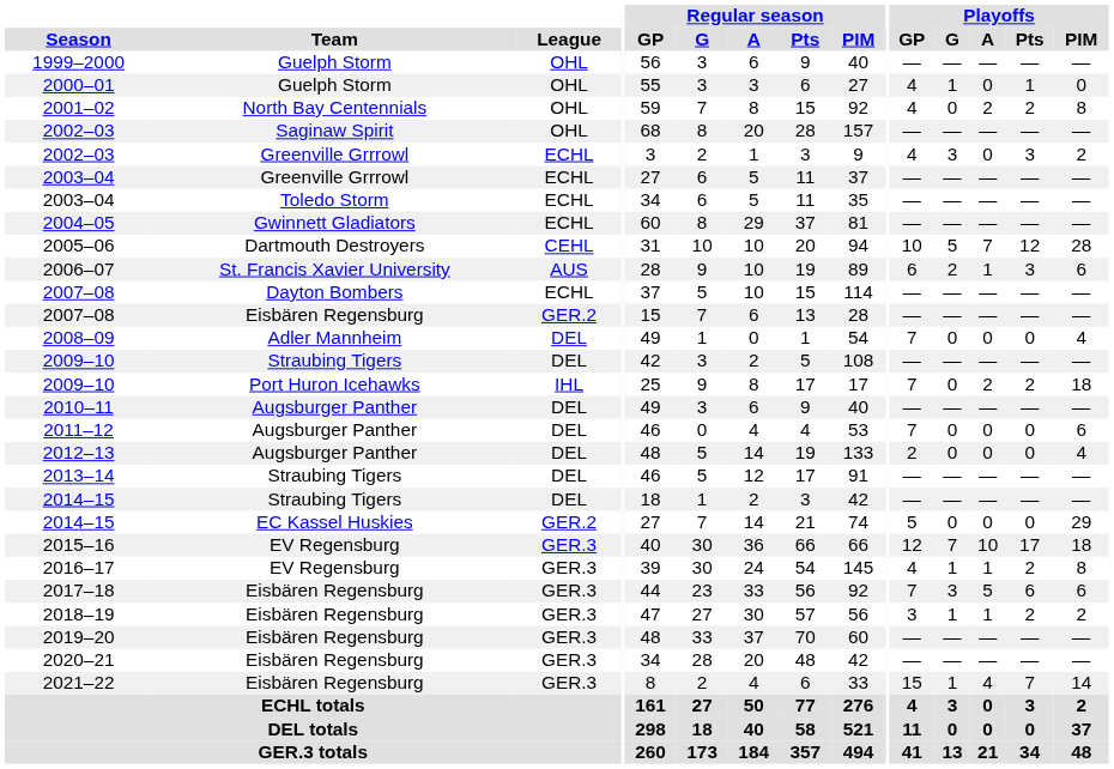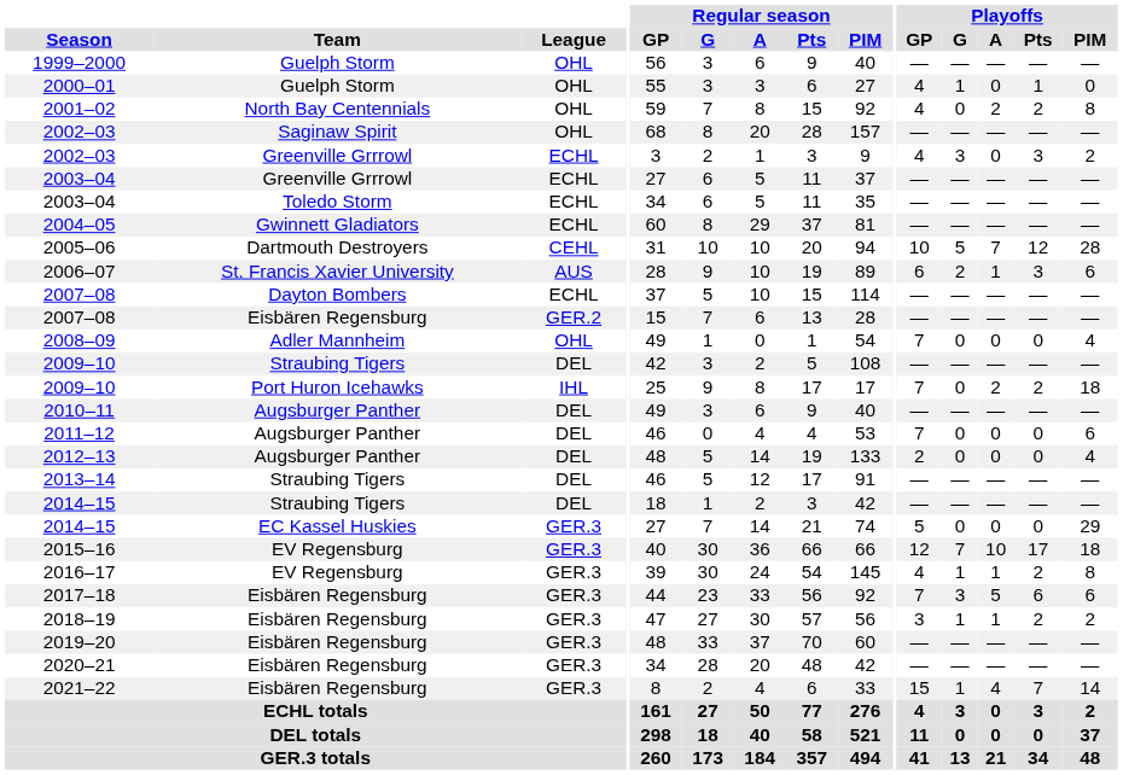 <table border="0" cellpadding="1" cellspacing="0" style="text-align:center; width:60em">
 <tr bgcolor="#e0e0e0">
 <th colspan="3" bgcolor="#ffffff"></th>
 <th rowspan="99" bgcolor="#ffffff"></th>
 <th colspan="5"><a href='#'>Regular season</a></th>
 <th rowspan="99" bgcolor="#ffffff"></th>
 <th colspan="5"><a href='#'>Playoffs</a></th>
 </tr>
 <tr bgcolor="#e0e0e0">
 <th><a href='#'>Season</a></th>
 <th>Team</th>
 <th>League</th>
 <th>GP</th>
 <th><a href='#'>G</a></th>
 <th><a href='#'>A</a></th>
 <th><a href='#'>Pts</a></th>
 <th><a href='#'>PIM</a></th>
 <th>GP</th>
 <th>G</th>
 <th>A</th>
 <th>Pts</th>
 <th>PIM</th>
 </tr>
 <tr>
 <td><a href='#'>1999–2000</a></td>
 <td><a href='#'>Guelph Storm</a></td>
 <td><a href='#'>OHL</a></td>
 <td>56</td>
 <td>3</td>
 <td>6</td>
 <td>9</td>
 <td>40</td>
 <td>—</td>
 <td>—</td>
 <td>—</td>
 <td>—</td>
 <td>—</td>
 </tr>
 <tr bgcolor="#f0f0f0">
 <td><a href='#'>2000–01</a></td>
 <td>Guelph Storm</td>
 <td>OHL</td>
 <td>55</td>
 <td>3</td>
 <td>3</td>
 <td>6</td>
 <td>27</td>
 <td>4</td>
 <td>1</td>
 <td>0</td>
 <td>1</td>
 <td>0</td>
 </tr>
 <tr>
 <td><a href='#'>2001–02</a></td>
 <td><a href='#'>North Bay Centennials</a></td>
 <td>OHL</td>
 <td>59</td>
 <td>7</td>
 <td>8</td>
 <td>15</td>
 <td>92</td>
 <td>4</td>
 <td>0</td>
 <td>2</td>
 <td>2</td>
 <td>8</td>
 </tr>
 <tr bgcolor="#f0f0f0">
 <td><a href='#'>2002–03</a></td>
 <td><a href='#'>Saginaw Spirit</a></td>
 <td>OHL</td>
 <td>68</td>
 <td>8</td>
 <td>20</td>
 <td>28</td>
 <td>157</td>
 <td>—</td>
 <td>—</td>
 <td>—</td>
 <td>—</td>
 <td>—</td>
 </tr>
 <tr>
 <td><a href='#'>2002–03</a></td>
 <td><a href='#'>Greenville Grrrowl</a></td>
 <td><a href='#'>ECHL</a></td>
 <td>3</td>
 <td>2</td>
 <td>1</td>
 <td>3</td>
 <td>9</td>
 <td>4</td>
 <td>3</td>
 <td>0</td>
 <td>3</td>
 <td>2</td>
 </tr>
 <tr bgcolor="#f0f0f0">
 <td><a href='#'>2003–04</a></td>
 <td>Greenville Grrrowl</td>
 <td>ECHL</td>
 <td>27</td>
 <td>6</td>
 <td>5</td>
 <td>11</td>
 <td>37</td>
 <td>—</td>
 <td>—</td>
 <td>—</td>
 <td>—</td>
 <td>—</td>
 </tr>
 <tr>
 <td>2003–04</td>
 <td><a href='#'>Toledo Storm</a></td>
 <td>ECHL</td>
 <td>34</td>
 <td>6</td>
 <td>5</td>
 <td>11</td>
 <td>35</td>
 <td>—</td>
 <td>—</td>
 <td>—</td>
 <td>—</td>
 <td>—</td>
 </tr>
 <tr bgcolor="#f0f0f0">
 <td><a href='#'>2004–05</a></td>
 <td><a href='#'>Gwinnett Gladiators</a></td>
 <td>ECHL</td>
 <td>60</td>
 <td>8</td>
 <td>29</td>
 <td>37</td>
 <td>81</td>
 <td>—</td>
 <td>—</td>
 <td>—</td>
 <td>—</td>
 <td>—</td>
 </tr>
 <tr>
 <td>2005–06</td>
 <td>Dartmouth Destroyers</td>
 <td><a href='#'>CEHL</a></td>
 <td>31</td>
 <td>10</td>
 <td>10</td>
 <td>20</td>
 <td>94</td>
 <td>10</td>
 <td>5</td>
 <td>7</td>
 <td>12</td>
 <td>28</td>
 </tr>
 <tr bgcolor="#f0f0f0">
 <td>2006–07</td>
 <td><a href='#'>St. Francis Xavier University</a></td>
 <td><a href='#'>AUS</a></td>
 <td>28</td>
 <td>9</td>
 <td>10</td>
 <td>19</td>
 <td>89</td>
 <td>6</td>
 <td>2</td>
 <td>1</td>
 <td>3</td>
 <td>6</td>
 </tr>
 <tr>
 <td><a href='#'>2007–08</a></td>
 <td><a href='#'>Dayton Bombers</a></td>
 <td>ECHL</td>
 <td>37</td>
 <td>5</td>
 <td>10</td>
 <td>15</td>
 <td>114</td>
 <td>—</td>
 <td>—</td>
 <td>—</td>
 <td>—</td>
 <td>—</td>
 </tr>
 <tr bgcolor="#f0f0f0">
 <td>2007–08</td>
 <td>Eisbären Regensburg</td>
 <td><a href='#'>GER.2</a></td>
 <td>15</td>
 <td>7</td>
 <td>6</td>
 <td>13</td>
 <td>28</td>
 <td>—</td>
 <td>—</td>
 <td>—</td>
 <td>—</td>
 <td>—</td>
 </tr>
 <tr>
 <td><a href='#'>2008–09</a></td>
 <td><a href='#'>Adler Mannheim</a></td>
-<td><a href='#'>DEL</a></td>
+<td><a href='#'>OHL</a></td>
 <td>49</td>
 <td>1</td>
 <td>0</td>
 <td>1</td>
 <td>54</td>
 <td>7</td>
 <td>0</td>
 <td>0</td>
 <td>0</td>
 <td>4</td>
 </tr>
 <tr bgcolor="#f0f0f0">
 <td><a href='#'>2009–10</a></td>
 <td><a href='#'>Straubing Tigers</a></td>
 <td>DEL</td>
 <td>42</td>
 <td>3</td>
 <td>2</td>
 <td>5</td>
 <td>108</td>
 <td>—</td>
 <td>—</td>
 <td>—</td>
 <td>—</td>
 <td>—</td>
 </tr>
 <tr>
 <td><a href='#'>2009–10</a></td>
 <td><a href='#'>Port Huron Icehawks</a></td>
 <td><a href='#'>IHL</a></td>
 <td>25</td>
 <td>9</td>
 <td>8</td>
 <td>17</td>
 <td>17</td>
 <td>7</td>
 <td>0</td>
 <td>2</td>
 <td>2</td>
 <td>18</td>
 </tr>
 <tr bgcolor="#f0f0f0">
 <td><a href='#'>2010–11</a></td>
 <td><a href='#'>Augsburger Panther</a></td>
 <td>DEL</td>
 <td>49</td>
 <td>3</td>
 <td>6</td>
 <td>9</td>
 <td>40</td>
 <td>—</td>
 <td>—</td>
 <td>—</td>
 <td>—</td>
 <td>—</td>
 </tr>
 <tr>
 <td><a href='#'>2011–12</a></td>
 <td>Augsburger Panther</td>
 <td>DEL</td>
 <td>46</td>
 <td>0</td>
 <td>4</td>
 <td>4</td>
 <td>53</td>
 <td>7</td>
 <td>0</td>
 <td>0</td>
 <td>0</td>
 <td>6</td>
 </tr>
 <tr bgcolor="#f0f0f0">
 <td><a href='#'>2012–13</a></td>
 <td>Augsburger Panther</td>
 <td>DEL</td>
 <td>48</td>
 <td>5</td>
 <td>14</td>
 <td>19</td>
 <td>133</td>
 <td>2</td>
 <td>0</td>
 <td>0</td>
 <td>0</td>
 <td>4</td>
 </tr>
 <tr>
 <td><a href='#'>2013–14</a></td>
 <td>Straubing Tigers</td>
 <td>DEL</td>
 <td>46</td>
 <td>5</td>
 <td>12</td>
 <td>17</td>
 <td>91</td>
 <td>—</td>
 <td>—</td>
 <td>—</td>
 <td>—</td>
 <td>—</td>
 </tr>
 <tr bgcolor="#f0f0f0">
 <td><a href='#'>2014–15</a></td>
 <td>Straubing Tigers</td>
 <td>DEL</td>
 <td>18</td>
 <td>1</td>
 <td>2</td>
 <td>3</td>
 <td>42</td>
 <td>—</td>
 <td>—</td>
 <td>—</td>
 <td>—</td>
 <td>—</td>
 </tr>
 <tr>
 <td><a href='#'>2014–15</a></td>
 <td><a href='#'>EC Kassel Huskies</a></td>
-<td><a href='#'>GER.2</a></td>
+<td><a href='#'>GER.3</a></td>
 <td>27</td>
 <td>7</td>
 <td>14</td>
 <td>21</td>
 <td>74</td>
 <td>5</td>
 <td>0</td>
 <td>0</td>
 <td>0</td>
 <td>29</td>
 </tr>
 <tr bgcolor="#f0f0f0">
 <td>2015–16</td>
 <td>EV Regensburg</td>
 <td><a href='#'>GER.3</a></td>
 <td>40</td>
 <td>30</td>
 <td>36</td>
 <td>66</td>
 <td>66</td>
 <td>12</td>
 <td>7</td>
 <td>10</td>
 <td>17</td>
 <td>18</td>
 </tr>
 <tr>
 <td>2016–17</td>
 <td>EV Regensburg</td>
 <td>GER.3</td>
 <td>39</td>
 <td>30</td>
 <td>24</td>
 <td>54</td>
 <td>145</td>
 <td>4</td>
 <td>1</td>
 <td>1</td>
 <td>2</td>
 <td>8</td>
 </tr>
 <tr bgcolor="#f0f0f0">
 <td>2017–18</td>
 <td>Eisbären Regensburg</td>
 <td>GER.3</td>
 <td>44</td>
 <td>23</td>
 <td>33</td>
 <td>56</td>
 <td>92</td>
 <td>7</td>
 <td>3</td>
 <td>5</td>
 <td>6</td>
 <td>6</td>
 </tr>
 <tr>
 <td>2018–19</td>
 <td>Eisbären Regensburg</td>
 <td>GER.3</td>
 <td>47</td>
 <td>27</td>
 <td>30</td>
 <td>57</td>
 <td>56</td>
 <td>3</td>
 <td>1</td>
 <td>1</td>
 <td>2</td>
 <td>2</td>
 </tr>
 <tr bgcolor="#f0f0f0">
 <td>2019–20</td>
 <td>Eisbären Regensburg</td>
 <td>GER.3</td>
 <td>48</td>
 <td>33</td>
 <td>37</td>
 <td>70</td>
 <td>60</td>
 <td>—</td>
 <td>—</td>
 <td>—</td>
 <td>—</td>
 <td>—</td>
 </tr>
 <tr>
 <td>2020–21</td>
 <td>Eisbären Regensburg</td>
 <td>GER.3</td>
 <td>34</td>
 <td>28</td>
 <td>20</td>
 <td>48</td>
 <td>42</td>
 <td>—</td>
 <td>—</td>
 <td>—</td>
 <td>—</td>
 <td>—</td>
 </tr>
 <tr bgcolor="#f0f0f0">
 <td>2021–22</td>
 <td>Eisbären Regensburg</td>
 <td>GER.3</td>
 <td>8</td>
 <td>2</td>
 <td>4</td>
 <td>6</td>
 <td>33</td>
 <td>15</td>
 <td>1</td>
 <td>4</td>
 <td>7</td>
 <td>14</td>
 </tr>
 <tr bgcolor="#e0e0e0">
 <th colspan="3">ECHL totals</th>
 <th>161</th>
 <th>27</th>
 <th>50</th>
 <th>77</th>
 <th>276</th>
 <th>4</th>
 <th>3</th>
 <th>0</th>
 <th>3</th>
 <th>2</th>
 </tr>
 <tr bgcolor="#e0e0e0">
 <th colspan="3">DEL totals</th>
 <th>298</th>
 <th>18</th>
 <th>40</th>
 <th>58</th>
 <th>521</th>
 <th>11</th>
 <th>0</th>
 <th>0</th>
 <th>0</th>
 <th>37</th>
 </tr>
 <tr bgcolor="#e0e0e0">
 <th colspan="3">GER.3 totals</th>
 <th>260</th>
 <th>173</th>
 <th>184</th>
 <th>357</th>
 <th>494</th>
 <th>41</th>
 <th>13</th>
 <th>21</th>
 <th>34</th>
 <th>48</th>
 </tr>
 </table>
